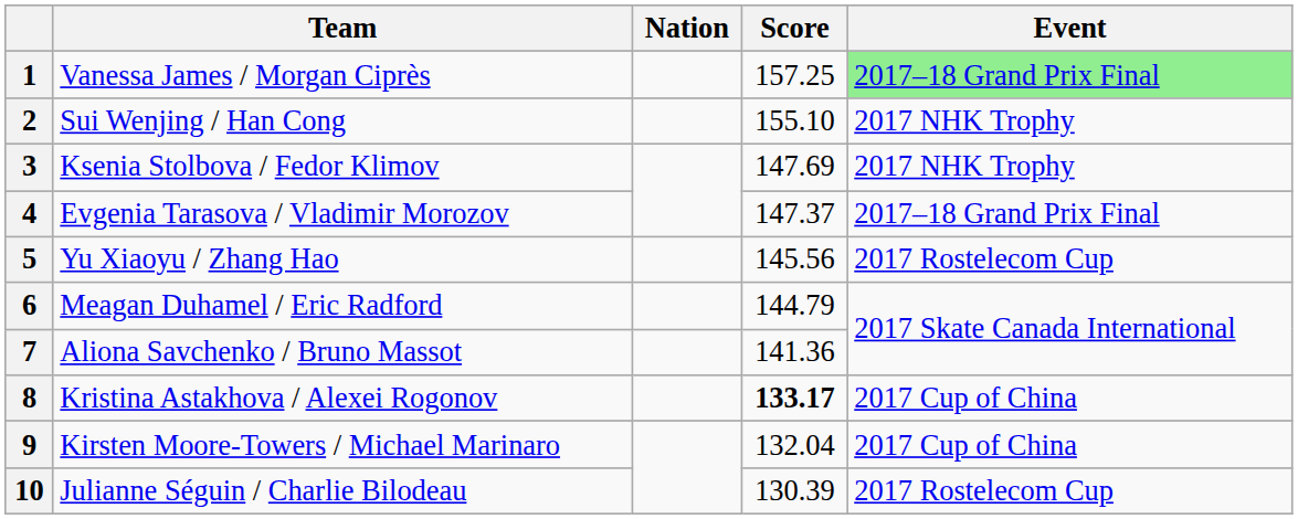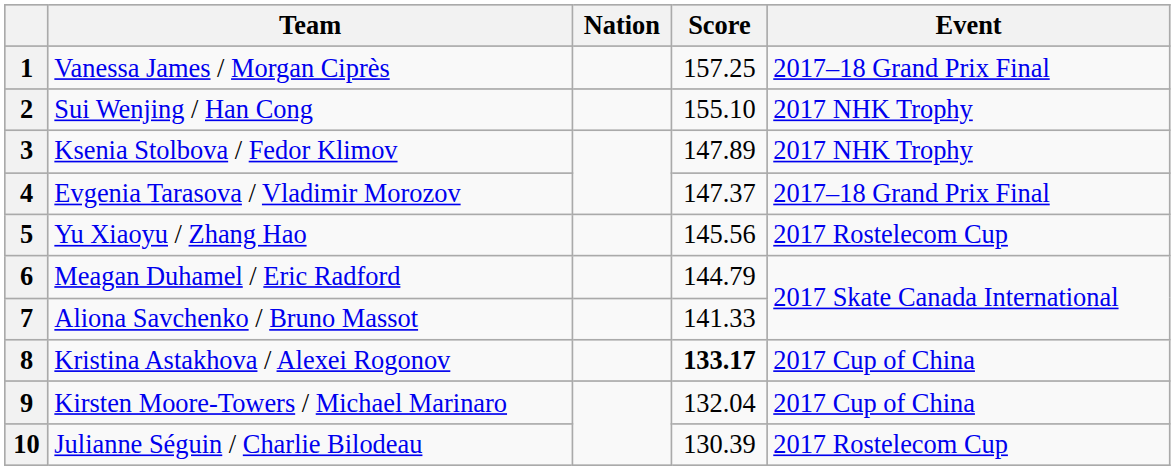 <table class="wikitable sortable" style="text-align:left; width:80%">
 <tr>
 <th scope="col"></th>
 <th scope="col">Team</th>
 <th scope="col">Nation</th>
 <th scope="col">Score</th>
 <th scope="col">Event</th>
 </tr>
 <tr>
 <th scope="row">1</th>
 <td><a href='#'>Vanessa James</a> / <a href='#'>Morgan Ciprès</a></td>
 <td></td>
 <td style="text-align:center;">157.25</td>
-<td style="background: lightgreen;"><a href='#'>2017–18 Grand Prix Final</a></td>
+<td><a href='#'>2017–18 Grand Prix Final</a></td>
 </tr>
 <tr>
 <th scope="row">2</th>
 <td><a href='#'>Sui Wenjing</a> / <a href='#'>Han Cong</a></td>
 <td></td>
 <td style="text-align:center;">155.10</td>
 <td><a href='#'>2017 NHK Trophy</a></td>
 </tr>
 <tr>
 <th scope="row">3</th>
 <td><a href='#'>Ksenia Stolbova</a> / <a href='#'>Fedor Klimov</a></td>
 <td rowspan="2"></td>
-<td style="text-align:center;">147.69</td>
+<td style="text-align:center;">147.89</td>
 <td><a href='#'>2017 NHK Trophy</a></td>
 </tr>
 <tr>
 <th scope="row">4</th>
 <td><a href='#'>Evgenia Tarasova</a> / <a href='#'>Vladimir Morozov</a></td>
 <td style="text-align:center;">147.37</td>
 <td><a href='#'>2017–18 Grand Prix Final</a></td>
 </tr>
 <tr>
 <th scope="row">5</th>
 <td><a href='#'>Yu Xiaoyu</a> / <a href='#'>Zhang Hao</a></td>
 <td></td>
 <td style="text-align:center;">145.56</td>
 <td><a href='#'>2017 Rostelecom Cup</a></td>
 </tr>
 <tr>
 <th scope="row">6</th>
 <td><a href='#'>Meagan Duhamel</a> / <a href='#'>Eric Radford</a></td>
 <td></td>
 <td style="text-align:center;">144.79</td>
 <td rowspan="2"><a href='#'>2017 Skate Canada International</a></td>
 </tr>
 <tr>
 <th scope="row">7</th>
 <td><a href='#'>Aliona Savchenko</a> / <a href='#'>Bruno Massot</a></td>
 <td></td>
-<td style="text-align:center;">141.36</td>
+<td style="text-align:center;">141.33</td>
 </tr>
 <tr>
 <th scope="row">8</th>
 <td><a href='#'>Kristina Astakhova</a> / <a href='#'>Alexei Rogonov</a></td>
 <td></td>
 <td style="text-align:center;"><strong>133.17</strong></td>
 <td><a href='#'>2017 Cup of China</a></td>
 </tr>
 <tr>
 <th scope="row">9</th>
 <td><a href='#'>Kirsten Moore-Towers</a> / <a href='#'>Michael Marinaro</a></td>
 <td rowspan="2"></td>
 <td style="text-align:center;">132.04</td>
 <td><a href='#'>2017 Cup of China</a></td>
 </tr>
 <tr>
 <th scope="row">10</th>
 <td><a href='#'>Julianne Séguin</a> / <a href='#'>Charlie Bilodeau</a></td>
 <td style="text-align:center;">130.39</td>
 <td><a href='#'>2017 Rostelecom Cup</a></td>
 </tr>
 </table>
